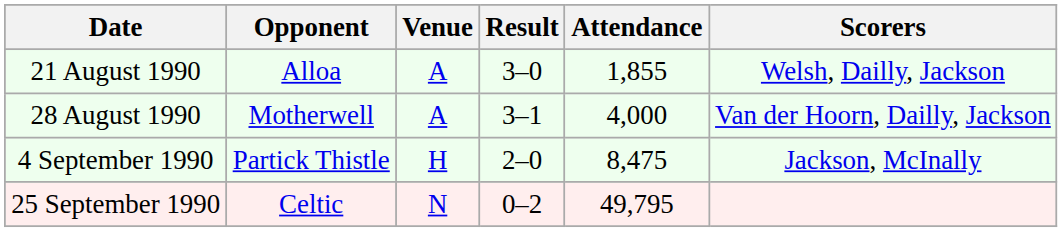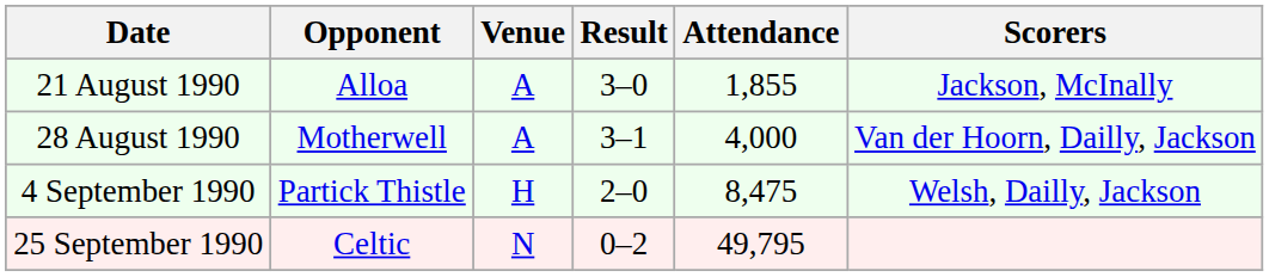 <table class="wikitable sortable" style="font-size:95%; text-align:center">
 <tr>
 <th>Date</th>
 <th>Opponent</th>
 <th>Venue</th>
 <th>Result</th>
 <th>Attendance</th>
 <th>Scorers</th>
 </tr>
 <tr style="background:#efe;">
 <td>21 August 1990</td>
 <td><a href='#'>Alloa</a></td>
 <td><a href='#'>A</a></td>
 <td>3–0</td>
 <td>1,855</td>
-<td><a href='#'>Welsh</a>, <a href='#'>Dailly</a>, <a href='#'>Jackson</a></td>
+<td><a href='#'>Jackson</a>, <a href='#'>McInally</a></td>
 </tr>
 <tr style="background:#efe;">
 <td>28 August 1990</td>
 <td><a href='#'>Motherwell</a></td>
 <td><a href='#'>A</a></td>
 <td>3–1</td>
 <td>4,000</td>
 <td><a href='#'>Van der Hoorn</a>, <a href='#'>Dailly</a>, <a href='#'>Jackson</a></td>
 </tr>
 <tr style="background:#efe;">
 <td>4 September 1990</td>
 <td><a href='#'>Partick Thistle</a></td>
 <td><a href='#'>H</a></td>
 <td>2–0</td>
 <td>8,475</td>
-<td><a href='#'>Jackson</a>, <a href='#'>McInally</a></td>
+<td><a href='#'>Welsh</a>, <a href='#'>Dailly</a>, <a href='#'>Jackson</a></td>
 </tr>
 <tr style="background:#fee;">
 <td>25 September 1990</td>
 <td><a href='#'>Celtic</a></td>
 <td><a href='#'>N</a></td>
 <td>0–2</td>
 <td>49,795</td>
 <td></td>
 </tr>
 </table>
